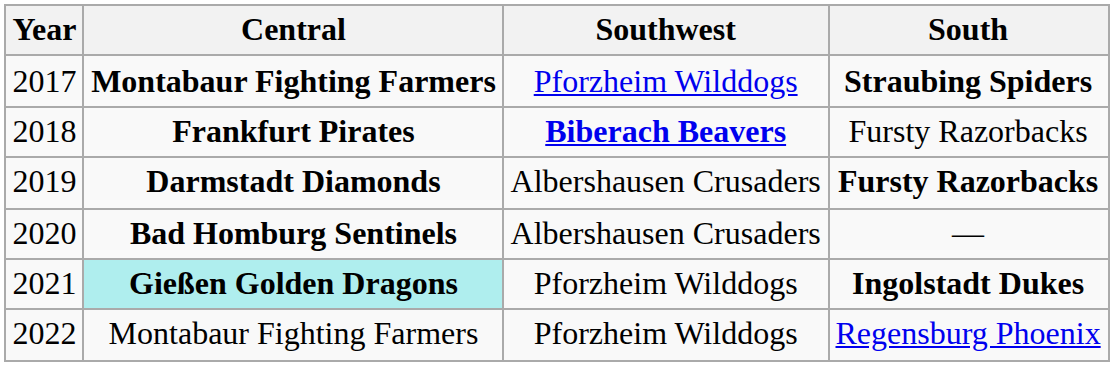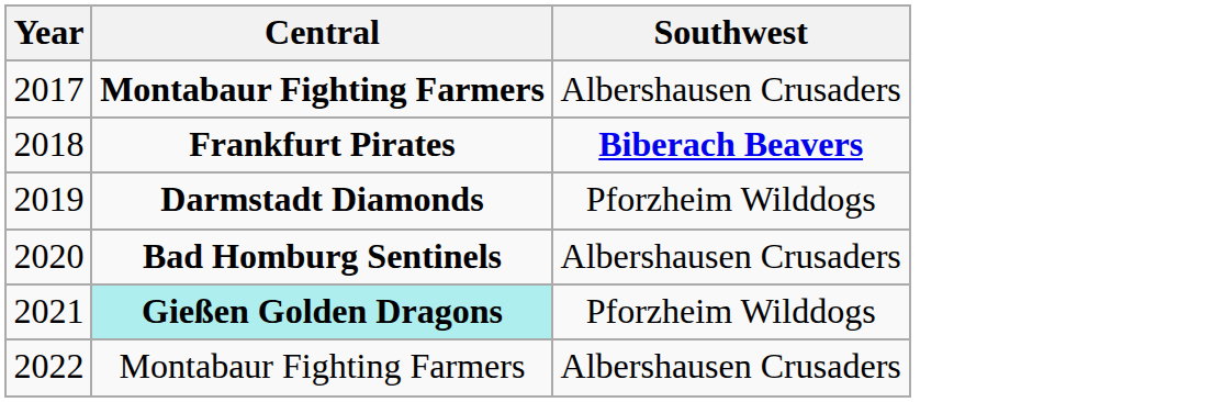 <table class="wikitable" style="text-align:center;">
 <tr>
 <th>Year</th>
 <th>Central</th>
 <th>Southwest</th>
-<th>South</th>
 </tr>
 <tr>
 <td>2017</td>
 <td><strong>Montabaur Fighting Farmers</strong></td>
-<td><a href='#'>Pforzheim Wilddogs</a></td>
-<td><strong>Straubing Spiders</strong></td>
+<td>Albershausen Crusaders</td>
 </tr>
 <tr>
 <td>2018</td>
 <td><strong>Frankfurt Pirates</strong></td>
 <td><strong><a href='#'>Biberach Beavers</a></strong></td>
-<td>Fursty Razorbacks</td>
 </tr>
 <tr>
 <td>2019</td>
 <td><strong>Darmstadt Diamonds</strong></td>
-<td>Albershausen Crusaders</td>
-<td><strong>Fursty Razorbacks</strong></td>
+<td>Pforzheim Wilddogs</td>
 </tr>
 <tr>
 <td>2020</td>
 <td><strong>Bad Homburg Sentinels</strong></td>
 <td>Albershausen Crusaders</td>
-<td>—</td>
 </tr>
 <tr>
 <td>2021</td>
 <td style="background: paleturquoise;"><strong>Gießen Golden Dragons</strong></td>
 <td>Pforzheim Wilddogs</td>
-<td><strong>Ingolstadt Dukes</strong></td>
 </tr>
 <tr>
 <td>2022</td>
 <td>Montabaur Fighting Farmers</td>
-<td>Pforzheim Wilddogs</td>
-<td><a href='#'>Regensburg Phoenix</a></td>
+<td>Albershausen Crusaders</td>
 </tr>
 </table>
